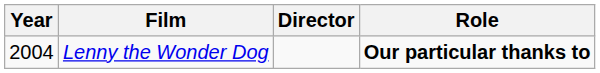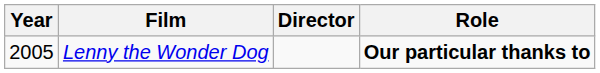 <table class="wikitable">
 <tr>
 <th>Year</th>
 <th>Film</th>
 <th>Director</th>
 <th>Role</th>
 </tr>
 <tr>
-<td>2004</td>
+<td>2005</td>
 <td><em><a href='#'>Lenny the Wonder Dog</a></em></td>
 <td></td>
 <td><strong>Our particular thanks to</strong></td>
 </tr>
 </table>
